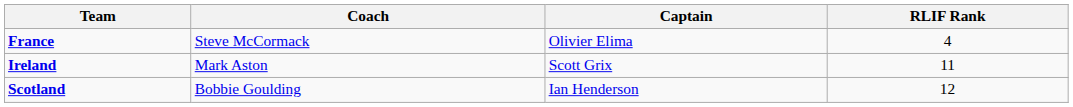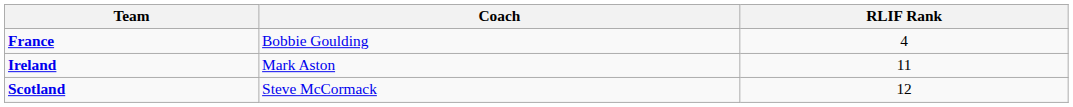 <table class="wikitable sortable" style="width:70%;">
 <tr>
 <th>Team</th>
 <th>Coach</th>
-<th>Captain</th>
 <th>RLIF Rank</th>
 </tr>
 <tr>
 <td> <strong><a href='#'>France</a></strong></td>
-<td> <a href='#'>Steve McCormack</a></td>
-<td><a href='#'>Olivier Elima</a></td>
+<td> <a href='#'>Bobbie Goulding</a></td>
 <td style="text-align: center;">4</td>
 </tr>
 <tr>
 <td> <strong><a href='#'>Ireland</a></strong></td>
 <td> <a href='#'>Mark Aston</a></td>
-<td><a href='#'>Scott Grix</a></td>
 <td style="text-align: center;">11</td>
 </tr>
 <tr>
 <td> <strong><a href='#'>Scotland</a></strong></td>
-<td> <a href='#'>Bobbie Goulding</a></td>
-<td><a href='#'>Ian Henderson</a></td>
+<td> <a href='#'>Steve McCormack</a></td>
 <td style="text-align: center;">12</td>
 </tr>
 </table>
